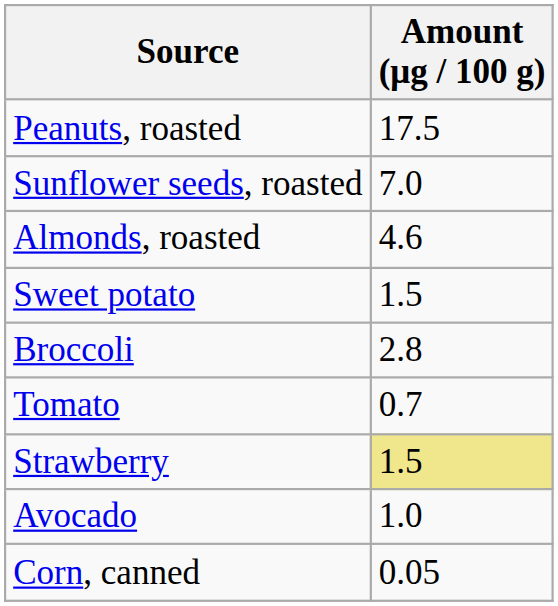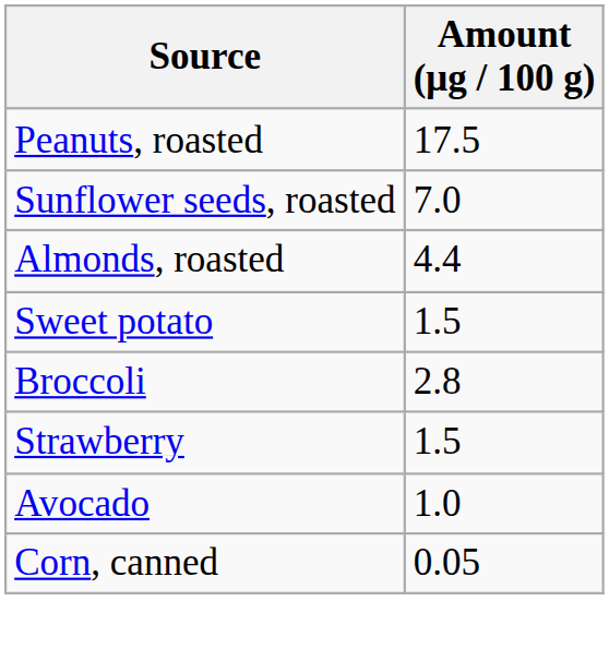 <table class="wikitable">
 <tr>
 <th>Source</th>
 <th>Amount<br> (μg / 100 g)</th>
 </tr>
 <tr>
 <td><a href='#'>Peanuts</a>, roasted</td>
 <td>17.5</td>
 </tr>
 <tr>
 <td><a href='#'>Sunflower seeds</a>, roasted</td>
 <td>7.0</td>
 </tr>
 <tr>
 <td><a href='#'>Almonds</a>, roasted</td>
-<td>4.6</td>
+<td>4.4</td>
 </tr>
 <tr>
 <td><a href='#'>Sweet potato</a></td>
 <td>1.5</td>
 </tr>
 <tr>
 <td><a href='#'>Broccoli</a></td>
 <td>2.8</td>
 </tr>
 <tr>
-<td><a href='#'>Tomato</a></td>
-<td>0.7</td>
-</tr>
-<tr>
 <td><a href='#'>Strawberry</a></td>
-<td style="background: khaki;">1.5</td>
+<td>1.5</td>
 </tr>
 <tr>
 <td><a href='#'>Avocado</a></td>
 <td>1.0</td>
 </tr>
 <tr>
 <td><a href='#'>Corn</a>, canned</td>
 <td>0.05</td>
 </tr>
 </table>
